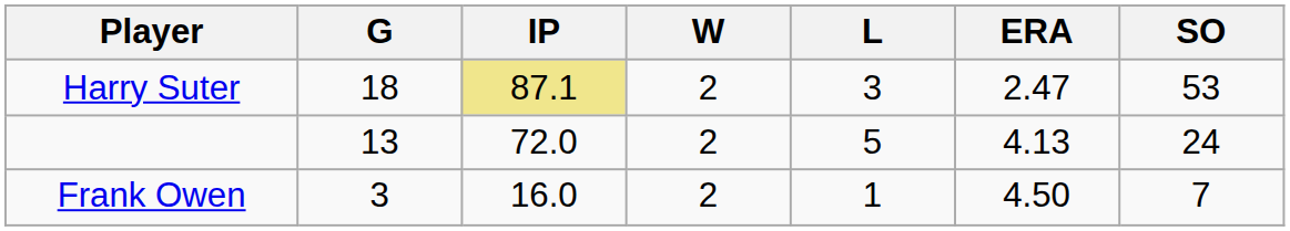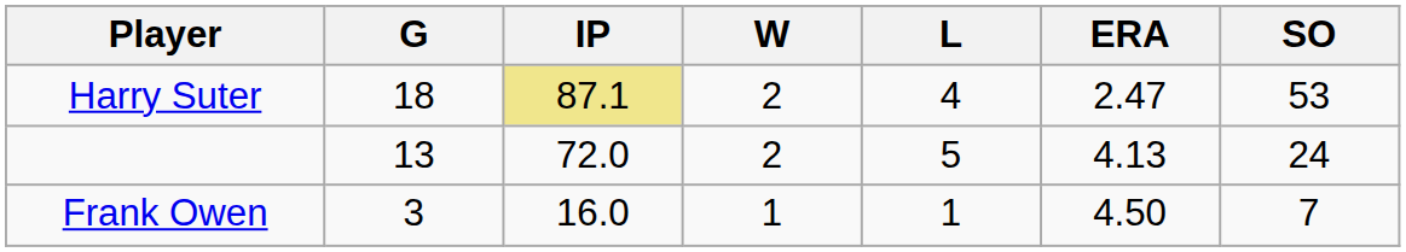 <table class="wikitable sortable">
 <tr>
 <th bgcolor="#DDDDFF" width="16%">Player</th>
 <th bgcolor="#DDDDFF" width="9%">G</th>
 <th bgcolor="#DDDDFF" width="9%">IP</th>
 <th bgcolor="#DDDDFF" width="9%">W</th>
 <th bgcolor="#DDDDFF" width="9%">L</th>
 <th bgcolor="#DDDDFF" width="9%">ERA</th>
 <th bgcolor="#DDDDFF" width="9%">SO</th>
 </tr>
 <tr align="center">
 <td><a href='#'>Harry Suter</a></td>
 <td>18</td>
 <td style="background: khaki;">87.1</td>
 <td>2</td>
-<td>3</td>
+<td>4</td>
 <td>2.47</td>
 <td>53</td>
 </tr>
 <tr align="center">
 <td></td>
 <td>13</td>
 <td>72.0</td>
 <td>2</td>
 <td>5</td>
 <td>4.13</td>
 <td>24</td>
 </tr>
 <tr align="center">
 <td><a href='#'>Frank Owen</a></td>
 <td>3</td>
 <td>16.0</td>
-<td>2</td>
+<td>1</td>
 <td>1</td>
 <td>4.50</td>
 <td>7</td>
 </tr>
 </table>
